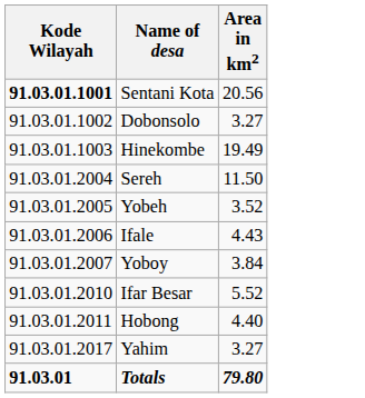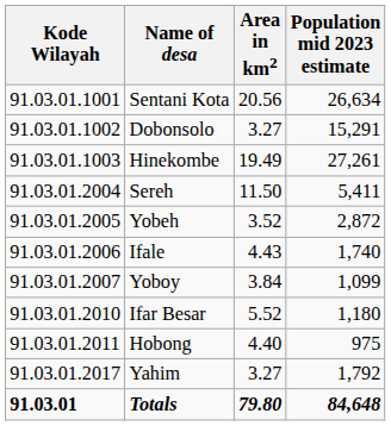 <table class="wikitable">
 <tr>
 <th>Kode <br>Wilayah</th>
 <th>Name of <br> <em>desa</em></th>
 <th>Area <br>in <br>km<sup>2</sup></th>
+<th>Population<br>mid 2023<br>estimate</th>
 </tr>
 <tr>
-<td><strong>91.03.01.1001</strong></td>
+<td>91.03.01.1001</td>
 <td>Sentani Kota</td>
 <td align="right">20.56</td>
+<td align="right">26,634</td>
 </tr>
 <tr>
 <td>91.03.01.1002</td>
 <td>Dobonsolo</td>
 <td align="right">3.27</td>
+<td align="right">15,291</td>
 </tr>
 <tr>
 <td>91.03.01.1003</td>
 <td>Hinekombe</td>
 <td align="right">19.49</td>
+<td align="right">27,261</td>
 </tr>
 <tr>
 <td>91.03.01.2004</td>
 <td>Sereh</td>
 <td align="right">11.50</td>
+<td align="right">5,411</td>
 </tr>
 <tr>
 <td>91.03.01.2005</td>
 <td>Yobeh</td>
 <td align="right">3.52</td>
+<td align="right">2,872</td>
 </tr>
 <tr>
 <td>91.03.01.2006</td>
 <td>Ifale</td>
 <td align="right">4.43</td>
+<td align="right">1,740</td>
 </tr>
 <tr>
 <td>91.03.01.2007</td>
 <td>Yoboy</td>
 <td align="right">3.84</td>
+<td align="right">1,099</td>
 </tr>
 <tr>
 <td>91.03.01.2010</td>
 <td>Ifar Besar</td>
 <td align="right">5.52</td>
+<td align="right">1,180</td>
 </tr>
 <tr>
 <td>91.03.01.2011</td>
 <td>Hobong</td>
 <td align="right">4.40</td>
+<td align="right">975</td>
 </tr>
 <tr>
 <td>91.03.01.2017</td>
 <td>Yahim</td>
 <td align="right">3.27</td>
+<td align="right">1,792</td>
 </tr>
 <tr>
 <td><strong>91.03.01</strong></td>
 <td><strong><em>Totals</em></strong></td>
 <td align="right"><strong><em>79.80</em></strong></td>
+<td align="right"><strong><em>84,648</em></strong></td>
 </tr>
 </table>
